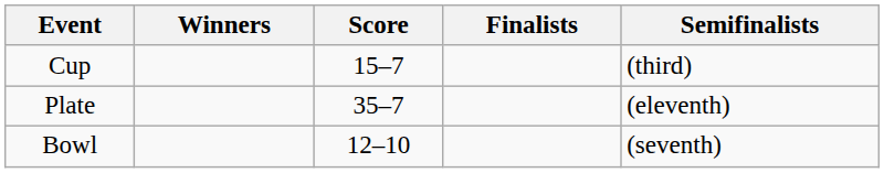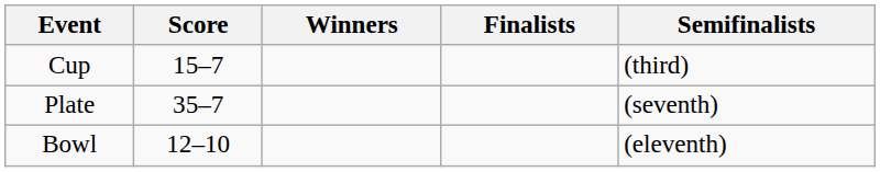 <table class="wikitable" width=550 style="text-align: center">
 <tr>
 <th>Event</th>
+<th>Score</th>
 <th>Winners</th>
-<th>Score</th>
 <th>Finalists</th>
 <th>Semifinalists</th>
 </tr>
 <tr>
 <td>Cup</td>
+<td>15–7</td>
 <td align=left></td>
-<td>15–7</td>
 <td align=left></td>
 <td align=left> (third)<br></td>
 </tr>
 <tr>
 <td>Plate</td>
+<td>35–7</td>
 <td align=left></td>
-<td>35–7</td>
+<td align=left></td>
+<td align=left> (seventh)<br></td>
+</tr>
+<tr>
+<td>Bowl</td>
+<td>12–10</td>
+<td align=left></td>
 <td align=left></td>
 <td align=left> (eleventh)<br></td>
 </tr>
-<tr>
-<td>Bowl</td>
-<td align=left></td>
-<td>12–10</td>
-<td align=left></td>
-<td align=left> (seventh)<br></td>
-</tr>
 </table>
